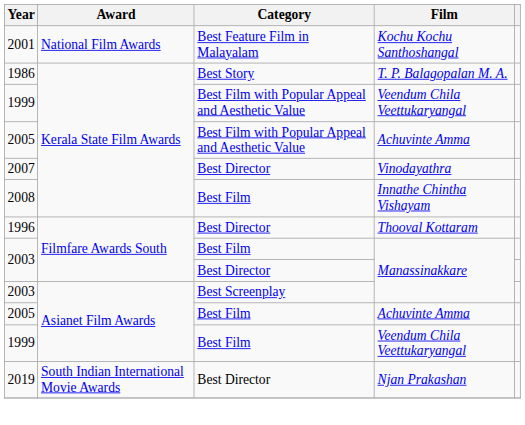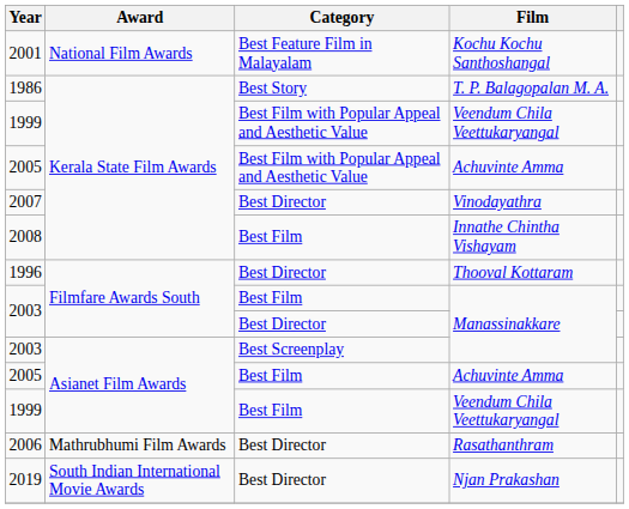 <table class="wikitable">
 <tr>
 <th>Year</th>
 <th>Award</th>
 <th>Category</th>
 <th>Film</th>
 <th></th>
 </tr>
 <tr>
 <td>2001</td>
 <td><a href='#'>National Film Awards</a></td>
 <td><a href='#'>Best Feature Film in Malayalam</a></td>
 <td><em><a href='#'>Kochu Kochu Santhoshangal</a></em></td>
 <td></td>
 </tr>
 <tr>
 <td>1986</td>
 <td rowspan="5"><a href='#'>Kerala State Film Awards</a></td>
 <td><a href='#'>Best Story</a></td>
 <td><em><a href='#'>T. P. Balagopalan M. A.</a></em></td>
 <td></td>
 </tr>
 <tr>
 <td>1999</td>
 <td><a href='#'>Best Film with Popular Appeal and Aesthetic Value</a></td>
 <td><em><a href='#'>Veendum Chila Veettukaryangal</a></em></td>
 <td></td>
 </tr>
 <tr>
 <td>2005</td>
 <td><a href='#'>Best Film with Popular Appeal and Aesthetic Value</a></td>
 <td><em><a href='#'>Achuvinte Amma</a></em></td>
 <td></td>
 </tr>
 <tr>
 <td>2007</td>
 <td><a href='#'>Best Director</a></td>
 <td><em><a href='#'>Vinodayathra</a></em></td>
 <td></td>
 </tr>
 <tr>
 <td>2008</td>
 <td><a href='#'>Best Film</a></td>
 <td><em><a href='#'>Innathe Chintha Vishayam</a></em></td>
 <td></td>
 </tr>
 <tr>
 <td>1996</td>
 <td rowspan="3"><a href='#'>Filmfare Awards South</a></td>
 <td><a href='#'>Best Director</a></td>
 <td><em><a href='#'>Thooval Kottaram</a></em></td>
 <td></td>
 </tr>
 <tr>
 <td rowspan="2">2003</td>
 <td><a href='#'>Best Film</a></td>
 <td rowspan="3"><em><a href='#'>Manassinakkare</a></em></td>
 <td></td>
 </tr>
 <tr>
 <td><a href='#'>Best Director</a></td>
 <td></td>
 </tr>
 <tr>
 <td>2003</td>
 <td rowspan="3"><a href='#'>Asianet Film Awards</a></td>
 <td><a href='#'>Best Screenplay</a></td>
 <td></td>
 </tr>
 <tr>
 <td>2005</td>
 <td><a href='#'>Best Film</a></td>
 <td><em><a href='#'>Achuvinte Amma</a></em></td>
 <td></td>
 </tr>
 <tr>
 <td>1999</td>
 <td><a href='#'>Best Film</a></td>
 <td><em><a href='#'>Veendum Chila Veettukaryangal</a></em></td>
 <td></td>
 </tr>
 <tr>
+<td>2006</td>
+<td>Mathrubhumi Film Awards</td>
+<td>Best Director</td>
+<td><em><a href='#'>Rasathanthram</a></em></td>
+<td></td>
+</tr>
+<tr>
 <td>2019</td>
 <td><a href='#'>South Indian International Movie Awards</a></td>
 <td>Best Director</td>
 <td><em><a href='#'>Njan Prakashan</a></em></td>
 <td></td>
 </tr>
 <tr>
 </tr>
 </table>
